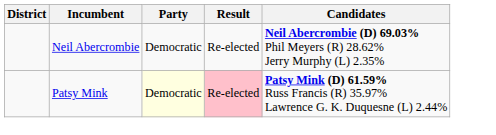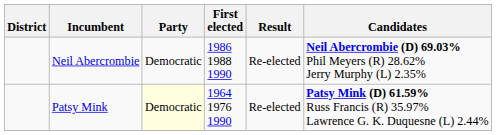 <table class=wikitable>
 <tr valign=bottom>
 <th>District</th>
 <th>Incumbent</th>
 <th>Party</th>
+<th>First<br>elected</th>
 <th>Result</th>
 <th>Candidates</th>
 </tr>
 <tr>
 <td></td>
 <td><a href='#'>Neil Abercrombie</a></td>
 <td>Democratic</td>
+<td><a href='#'>1986 </a><br>1988 <br><a href='#'>1990</a></td>
 <td>Re-elected</td>
 <td><strong><a href='#'>Neil Abercrombie</a> (D) 69.03%</strong><br>Phil Meyers (R) 28.62%<br>Jerry Murphy (L) 2.35%</td>
 </tr>
 <tr>
 <td></td>
 <td><a href='#'>Patsy Mink</a></td>
 <td style="background: lightyellow;">Democratic</td>
-<td style="background: pink;">Re-elected</td>
+<td><a href='#'>1964</a><br>1976 <br><a href='#'>1990</a></td>
+<td>Re-elected</td>
 <td><strong><a href='#'>Patsy Mink</a> (D) 61.59%</strong><br>Russ Francis (R) 35.97%<br>Lawrence G. K. Duquesne (L) 2.44%</td>
 </tr>
 </table>
